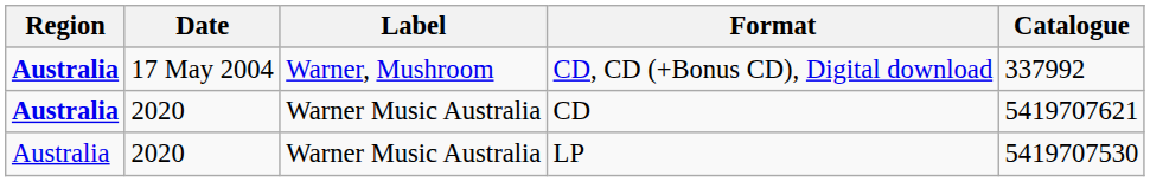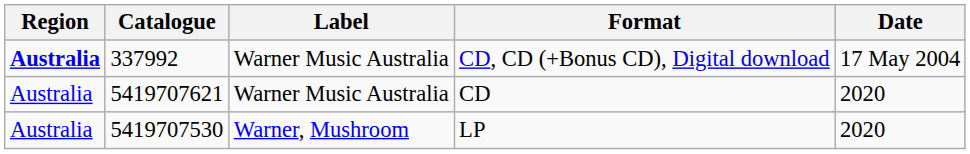 <table class="wikitable">
 <tr>
 <th>Region</th>
-<th>Date</th>
+<th>Catalogue</th>
 <th>Label</th>
 <th>Format</th>
-<th>Catalogue</th>
+<th>Date</th>
 </tr>
 <tr>
 <td><strong><a href='#'>Australia</a></strong></td>
+<td>337992</td>
+<td>Warner Music Australia</td>
+<td><a href='#'>CD</a>, CD (+Bonus CD), <a href='#'>Digital download</a></td>
 <td>17 May 2004</td>
-<td><a href='#'>Warner</a>, <a href='#'>Mushroom</a></td>
-<td><a href='#'>CD</a>, CD (+Bonus CD), <a href='#'>Digital download</a></td>
-<td>337992</td>
-</tr>
-<tr>
-<td><strong><a href='#'>Australia</a></strong></td>
-<td>2020</td>
-<td>Warner Music Australia</td>
-<td>CD</td>
-<td>5419707621</td>
 </tr>
 <tr>
 <td><a href='#'>Australia</a></td>
+<td>5419707621</td>
+<td>Warner Music Australia</td>
+<td>CD</td>
 <td>2020</td>
-<td>Warner Music Australia</td>
+</tr>
+<tr>
+<td><a href='#'>Australia</a></td>
+<td>5419707530</td>
+<td><a href='#'>Warner</a>, <a href='#'>Mushroom</a></td>
 <td>LP</td>
-<td>5419707530</td>
+<td>2020</td>
 </tr>
 </table>
